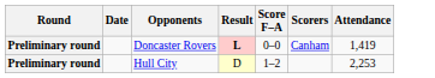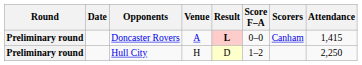 <table class="wikitable plainrowheaders sortable" style="text-align:center">
 <tr>
 <th scope=col>Round</th>
 <th scope=col>Date</th>
 <th scope=col>Opponents</th>
+<th scope=col>Venue</th>
 <th scope=col>Result</th>
 <th scope=col>Score<br>F–A</th>
 <th scope=col class=unsortable>Scorers</th>
 <th scope=col>Attendance</th>
 </tr>
 <tr>
 <th scope=row>Preliminary round</th>
 <td align=left></td>
 <td align=left><a href='#'>Doncaster Rovers</a></td>
+<td><a href='#'>A</a></td>
 <td style="background:#fcc;"><strong>L</strong></td>
 <td>0–0</td>
 <td align=left><a href='#'>Canham</a></td>
-<td>1,419</td>
+<td>1,415</td>
 </tr>
 <tr>
 <th scope=row>Preliminary round</th>
 <td align=left></td>
 <td align=left><a href='#'>Hull City</a></td>
+<td>H</td>
 <td style="background:#ffc;">D</td>
 <td>1–2</td>
 <td align=left></td>
-<td>2,253</td>
+<td>2,250</td>
 </tr>
 </table>
